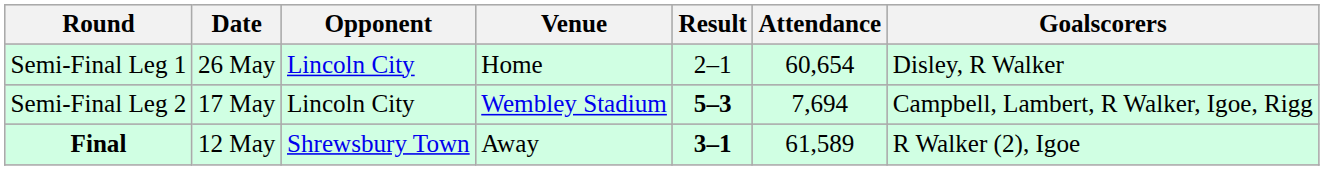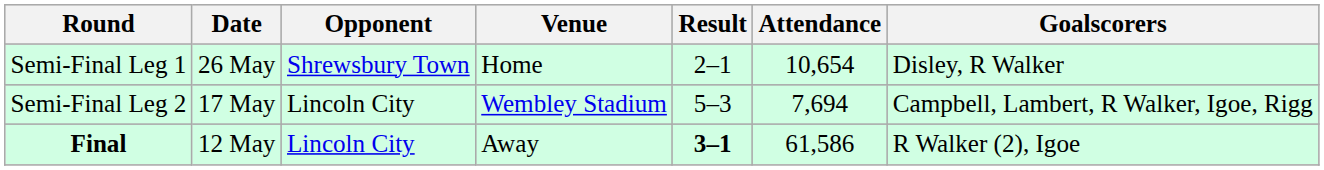 <table Class="wikitable">
 <tr>
 <th>Round</th>
 <th>Date</th>
 <th>Opponent</th>
 <th>Venue</th>
 <th>Result</th>
 <th>Attendance</th>
 <th>Goalscorers</th>
 </tr>
 <tr bgcolor = "#d0ffe3">
 <td align="center">Semi-Final Leg 1</td>
 <td>26 May</td>
-<td><a href='#'>Lincoln City</a></td>
+<td><a href='#'>Shrewsbury Town</a></td>
 <td>Home</td>
 <td align="center">2–1</td>
-<td align="center">60,654</td>
+<td align="center">10,654</td>
 <td>Disley, R Walker</td>
 </tr>
 <tr bgcolor = "#d0ffe3">
 <td align="center">Semi-Final Leg 2</td>
 <td>17 May</td>
 <td>Lincoln City</td>
 <td><a href='#'>Wembley Stadium</a></td>
-<td align="center"><strong>5–3</strong></td>
+<td align="center">5–3</td>
 <td align="center">7,694</td>
 <td>Campbell, Lambert, R Walker, Igoe, Rigg</td>
 </tr>
 <tr bgcolor = "#d0ffe3">
 <td align="center"><strong>Final</strong></td>
 <td>12 May</td>
-<td><a href='#'>Shrewsbury Town</a></td>
+<td><a href='#'>Lincoln City</a></td>
 <td>Away</td>
 <td align="center"><strong>3–1</strong></td>
-<td align="center">61,589</td>
+<td align="center">61,586</td>
 <td>R Walker (2), Igoe</td>
 </tr>
 </table>
